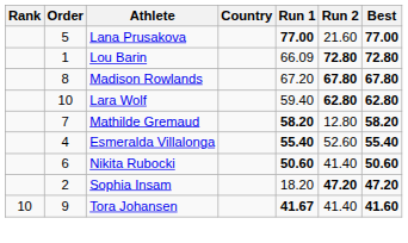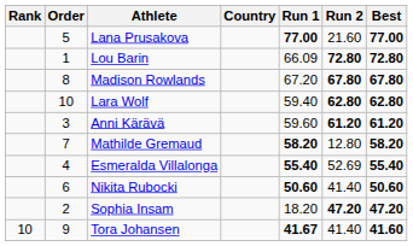 <table class="wikitable sortable" style="text-align:center">
 <tr>
 <th>Rank</th>
 <th>Order</th>
 <th>Athlete</th>
 <th>Country</th>
 <th>Run 1</th>
 <th>Run 2</th>
 <th>Best</th>
 </tr>
 <tr>
 <td></td>
 <td>5</td>
 <td align=left><a href='#'>Lana Prusakova</a></td>
 <td align=left></td>
 <td><strong>77.00</strong></td>
 <td>21.60</td>
 <td><strong>77.00</strong></td>
 </tr>
 <tr>
 <td></td>
 <td>1</td>
 <td align=left><a href='#'>Lou Barin</a></td>
 <td align=left></td>
 <td>66.09</td>
 <td><strong>72.80</strong></td>
 <td><strong>72.80</strong></td>
 </tr>
 <tr>
 <td></td>
 <td>8</td>
 <td align=left><a href='#'>Madison Rowlands</a></td>
 <td align=left></td>
 <td>67.20</td>
 <td><strong>67.80</strong></td>
 <td><strong>67.80</strong></td>
 </tr>
 <tr>
 <td></td>
 <td>10</td>
 <td align=left><a href='#'>Lara Wolf</a></td>
 <td align=left></td>
 <td>59.40</td>
 <td><strong>62.80</strong></td>
 <td><strong>62.80</strong></td>
 </tr>
 <tr>
 <td></td>
+<td>3</td>
+<td align=left><a href='#'>Anni Kärävä</a></td>
+<td align=left></td>
+<td>59.60</td>
+<td><strong>61.20</strong></td>
+<td><strong>61.20</strong></td>
+</tr>
+<tr>
+<td></td>
 <td>7</td>
 <td align=left><a href='#'>Mathilde Gremaud</a></td>
 <td align=left></td>
 <td><strong>58.20</strong></td>
 <td>12.80</td>
 <td><strong>58.20</strong></td>
 </tr>
 <tr>
 <td></td>
 <td>4</td>
 <td align=left><a href='#'>Esmeralda Villalonga</a></td>
 <td align=left></td>
 <td><strong>55.40</strong></td>
-<td>52.60</td>
+<td>52.69</td>
 <td><strong>55.40</strong></td>
 </tr>
 <tr>
 <td></td>
 <td>6</td>
 <td align=left><a href='#'>Nikita Rubocki</a></td>
 <td align=left></td>
 <td><strong>50.60</strong></td>
 <td>41.40</td>
 <td><strong>50.60</strong></td>
 </tr>
 <tr>
 <td></td>
 <td>2</td>
 <td align=left><a href='#'>Sophia Insam</a></td>
 <td align=left></td>
 <td>18.20</td>
 <td><strong>47.20</strong></td>
 <td><strong>47.20</strong></td>
 </tr>
 <tr>
 <td>10</td>
 <td>9</td>
 <td align=left><a href='#'>Tora Johansen</a></td>
 <td align=left></td>
 <td><strong>41.67</strong></td>
 <td>41.40</td>
 <td><strong>41.60</strong></td>
 </tr>
 </table>
